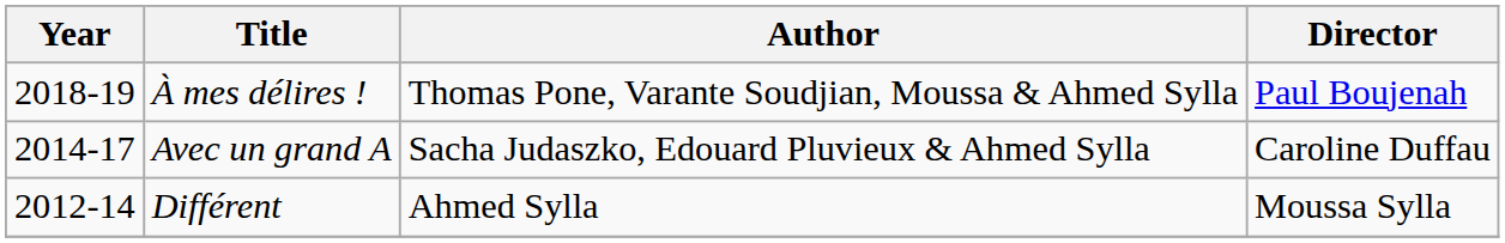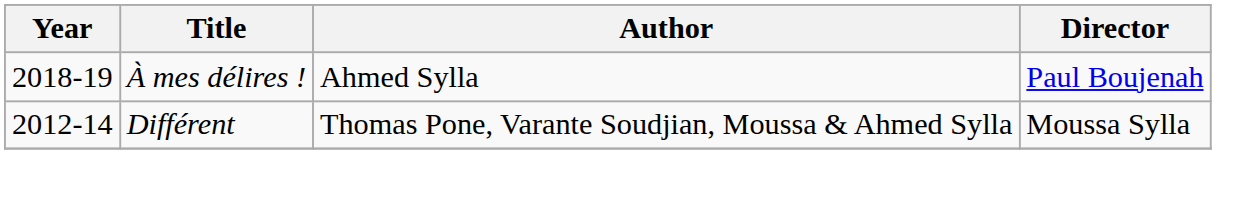 <table class="wikitable">
 <tr>
 <th>Year</th>
 <th>Title</th>
 <th>Author</th>
 <th>Director</th>
 </tr>
 <tr>
 <td>2018-19</td>
 <td><em>À mes délires !</em></td>
-<td>Thomas Pone, Varante Soudjian, Moussa & Ahmed Sylla</td>
+<td>Ahmed Sylla</td>
 <td><a href='#'>Paul Boujenah</a></td>
-</tr>
-<tr>
-<td>2014-17</td>
-<td><em>Avec un grand A</em></td>
-<td>Sacha Judaszko, Edouard Pluvieux & Ahmed Sylla</td>
-<td>Caroline Duffau</td>
 </tr>
 <tr>
 <td>2012-14</td>
 <td><em>Différent</em></td>
-<td>Ahmed Sylla</td>
+<td>Thomas Pone, Varante Soudjian, Moussa & Ahmed Sylla</td>
 <td>Moussa Sylla</td>
 </tr>
 <tr>
 </tr>
 </table>
